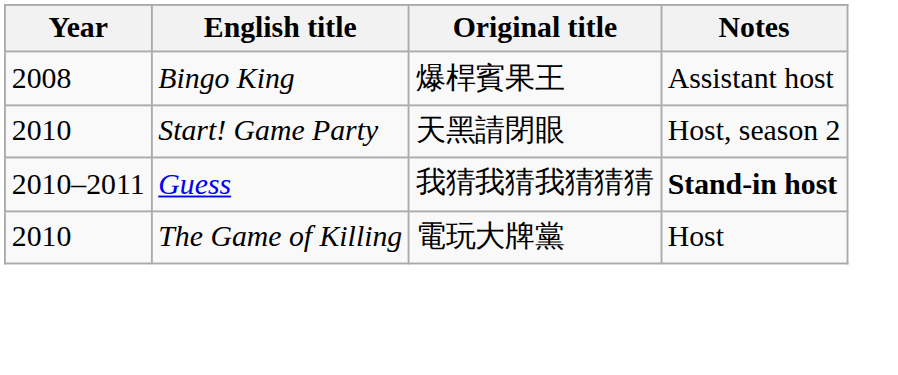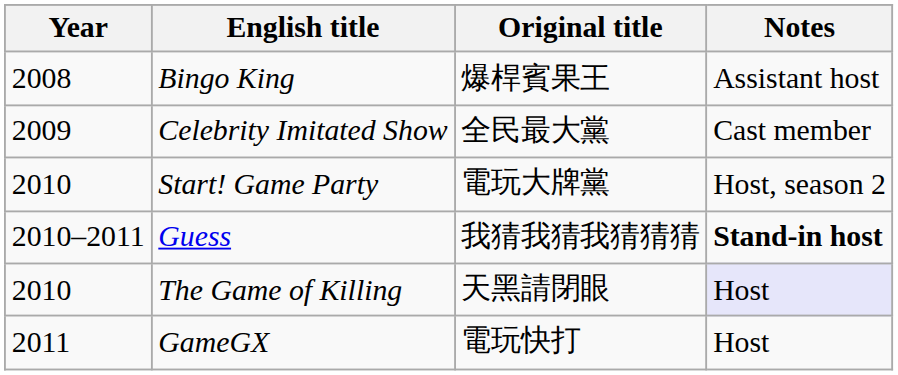 <table class="wikitable sortable">
 <tr>
 <th>Year</th>
 <th>English title</th>
 <th>Original title</th>
 <th class="unsortable">Notes</th>
 </tr>
 <tr>
 <td>2008</td>
 <td><em>Bingo King</em></td>
 <td>爆桿賓果王</td>
 <td>Assistant host</td>
 </tr>
 <tr>
+<td>2009</td>
+<td><em>Celebrity Imitated Show</em></td>
+<td>全民最大黨</td>
+<td>Cast member</td>
+</tr>
+<tr>
 <td>2010</td>
 <td><em>Start! Game Party</em></td>
-<td>天黑請閉眼</td>
+<td>電玩大牌黨</td>
 <td>Host, season 2</td>
 </tr>
 <tr>
 <td>2010–2011</td>
 <td><em><a href='#'>Guess</a></em></td>
 <td>我猜我猜我猜猜猜</td>
 <td><strong>Stand-in host</strong></td>
 </tr>
 <tr>
 <td>2010</td>
 <td><em>The Game of Killing</em></td>
-<td>電玩大牌黨</td>
+<td>天黑請閉眼</td>
+<td style="background: lavender;">Host</td>
+</tr>
+<tr>
+<td>2011</td>
+<td><em>GameGX</em></td>
+<td>電玩快打</td>
 <td>Host</td>
 </tr>
 </table>
